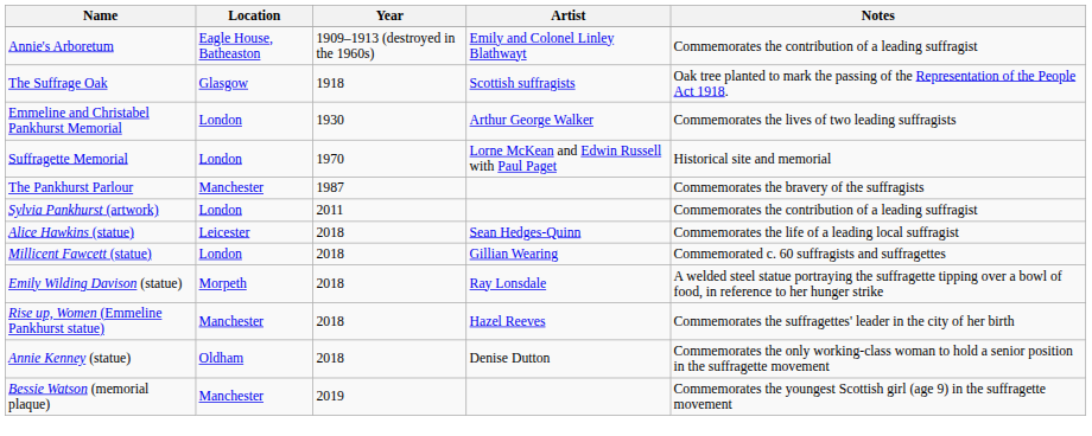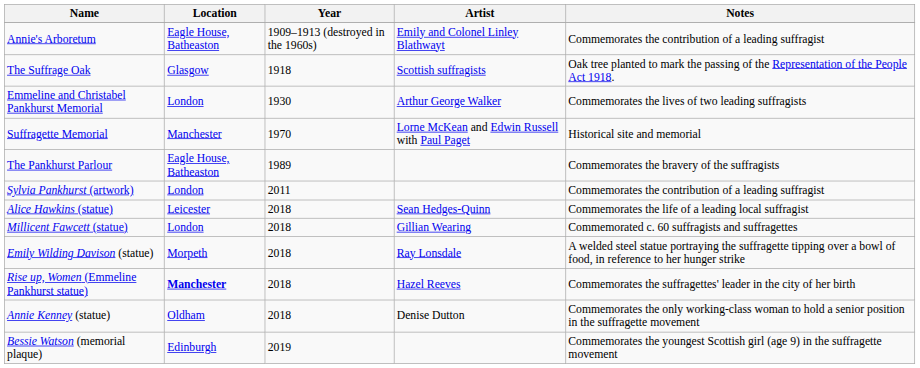 <table class="wikitable">
 <tr>
 <th>Name</th>
 <th>Location</th>
 <th>Year</th>
 <th>Artist</th>
 <th>Notes</th>
 </tr>
 <tr>
 </tr>
 <tr>
 <td><a href='#'>Annie's Arboretum</a></td>
 <td><a href='#'>Eagle House, Batheaston</a></td>
 <td>1909–1913 (destroyed in the 1960s)</td>
 <td><a href='#'>Emily and Colonel Linley Blathwayt</a></td>
 <td>Commemorates the contribution of a leading suffragist</td>
 </tr>
 <tr>
 <td><a href='#'>The Suffrage Oak</a></td>
 <td><a href='#'>Glasgow</a></td>
 <td>1918</td>
 <td><a href='#'>Scottish suffragists</a></td>
 <td>Oak tree planted to mark the passing of the <a href='#'>Representation of the People Act 1918</a>.</td>
 </tr>
 <tr>
 <td><a href='#'>Emmeline and Christabel Pankhurst Memorial</a></td>
 <td><a href='#'>London</a></td>
 <td>1930</td>
 <td><a href='#'>Arthur George Walker</a></td>
 <td>Commemorates the lives of two leading suffragists</td>
 </tr>
 <tr>
 <td><a href='#'>Suffragette Memorial</a></td>
-<td><a href='#'>London</a></td>
+<td><a href='#'>Manchester</a></td>
 <td>1970</td>
 <td><a href='#'>Lorne McKean</a> and <a href='#'>Edwin Russell</a> with <a href='#'>Paul Paget</a></td>
 <td>Historical site and memorial</td>
 </tr>
 <tr>
 <td><a href='#'>The Pankhurst Parlour</a></td>
-<td><a href='#'>Manchester</a></td>
-<td>1987</td>
+<td><a href='#'>Eagle House, Batheaston</a></td>
+<td>1989</td>
 <td></td>
 <td>Commemorates the bravery of the suffragists</td>
 </tr>
 <tr>
 <td><a href='#'><em>Sylvia Pankhurst</em> (artwork)</a></td>
 <td><a href='#'>London</a></td>
 <td>2011</td>
 <td></td>
 <td>Commemorates the contribution of a leading suffragist</td>
 </tr>
 <tr>
 <td><a href='#'><em>Alice Hawkins</em> (statue)</a></td>
 <td><a href='#'>Leicester</a></td>
 <td>2018</td>
 <td><a href='#'>Sean Hedges-Quinn</a></td>
 <td>Commemorates the life of a leading local suffragist</td>
 </tr>
 <tr>
 <td><a href='#'><em>Millicent Fawcett</em> (statue)</a></td>
 <td><a href='#'>London</a></td>
 <td>2018</td>
 <td><a href='#'>Gillian Wearing</a></td>
 <td>Commemorated c. 60 suffragists and suffragettes</td>
 </tr>
 <tr>
 <td><em><a href='#'>Emily Wilding Davison</a></em> (statue)</td>
 <td><a href='#'>Morpeth</a></td>
 <td>2018</td>
 <td><a href='#'>Ray Lonsdale</a></td>
 <td>A welded steel statue portraying the suffragette tipping over a bowl of food, in reference to her hunger strike</td>
 </tr>
 <tr>
 <td><a href='#'><em>Rise up, Women</em> (Emmeline Pankhurst statue)</a></td>
-<td><a href='#'>Manchester</a></td>
+<td><strong><a href='#'>Manchester</a></strong></td>
 <td>2018</td>
 <td><a href='#'>Hazel Reeves</a></td>
 <td>Commemorates the suffragettes' leader in the city of her birth</td>
 </tr>
 <tr>
 <td><em><a href='#'>Annie Kenney</a></em> (statue)</td>
 <td><a href='#'>Oldham</a></td>
 <td>2018</td>
 <td>Denise Dutton</td>
 <td>Commemorates the only working-class woman to hold a senior position in the suffragette movement</td>
 </tr>
 <tr>
 <td><em><a href='#'>Bessie Watson</a></em> (memorial plaque)</td>
-<td><a href='#'>Manchester</a></td>
+<td><a href='#'>Edinburgh</a></td>
 <td>2019</td>
 <td></td>
 <td>Commemorates the youngest Scottish girl (age 9) in the suffragette movement</td>
 </tr>
 </table>
